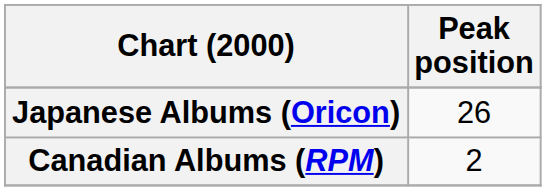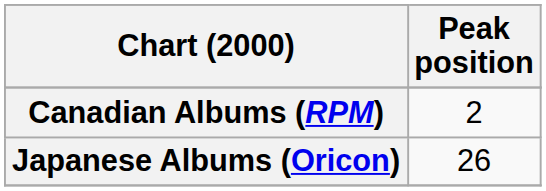 <table class="wikitable sortable plainrowheaders" style="text-align:center">
 <tr>
 <th scope="col">Chart (2000)</th>
 <th scope="col">Peak<br>position</th>
 </tr>
 <tr>
 </tr>
 <tr>
+<th scope="row">Canadian Albums (<em><a href='#'>RPM</a></em>)</th>
+<td>2</td>
+</tr>
+<tr>
 <th scope="row">Japanese Albums (<a href='#'>Oricon</a>)</th>
 <td>26</td>
 </tr>
 <tr>
-<th scope="row">Canadian Albums (<em><a href='#'>RPM</a></em>)</th>
-<td>2</td>
-</tr>
-<tr>
 </tr>
 </table>
